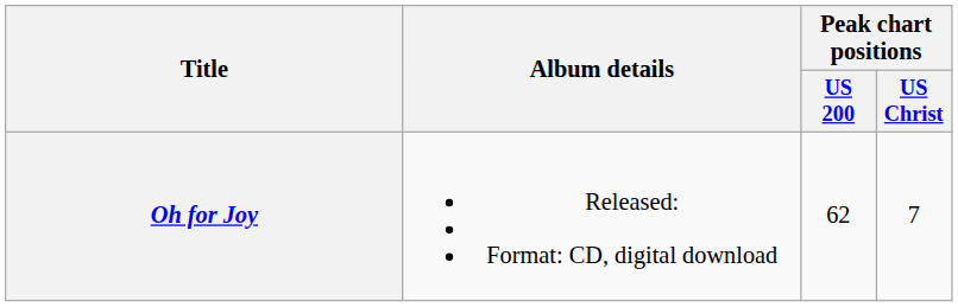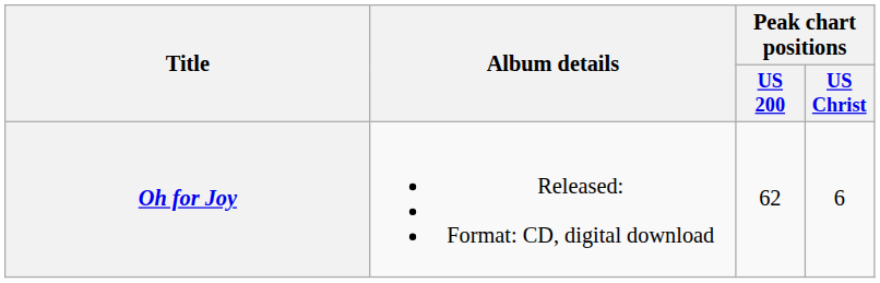 <table class="wikitable plainrowheaders" style="text-align:center;">
 <tr>
 <th scope="col" rowspan="2" style="width:16em;">Title</th>
 <th scope="col" rowspan="2" style="width:16em;">Album details</th>
 <th scope="col" colspan="2">Peak chart positions</th>
 </tr>
 <tr>
 <th style="width:3em; font-size:90%"><a href='#'>US<br>200</a><br></th>
 <th style="width:3em; font-size:90%"><a href='#'>US<br>Christ</a><br></th>
 </tr>
 <tr>
 <th scope="row"><em><a href='#'>Oh for Joy</a></em></th>
 <td><br><ul><li>Released: </li><li></li><li>Format: CD, digital download</li></ul></td>
 <td>62</td>
-<td>7</td>
+<td>6</td>
 </tr>
 </table>
